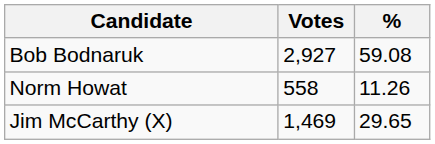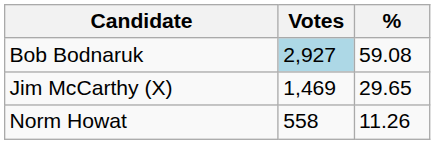 <table class="wikitable sortable">
 <tr>
 <th bgcolor="#DDDDFF" width="200px">Candidate</th>
 <th bgcolor="#DDDDFF" width="50px">Votes</th>
 <th bgcolor="#DDDDFF" width="50px">%</th>
 </tr>
 <tr>
 <td>Bob Bodnaruk</td>
-<td>2,927</td>
+<td style="background: lightblue;">2,927</td>
 <td>59.08</td>
+</tr>
+<tr>
+<td>Jim McCarthy (X)</td>
+<td>1,469</td>
+<td>29.65</td>
 </tr>
 <tr>
 <td>Norm Howat</td>
 <td>558</td>
 <td>11.26</td>
 </tr>
-<tr>
-<td>Jim McCarthy (X)</td>
-<td>1,469</td>
-<td>29.65</td>
-</tr>
 </table>
